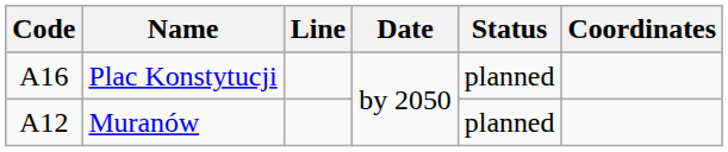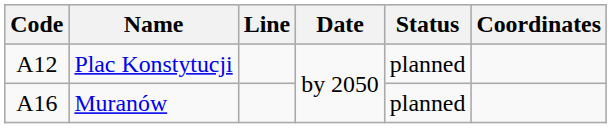 <table class="wikitable sortable" style="text-align:center; font-size:95%;">
 <tr>
 <th>Code</th>
 <th>Name</th>
 <th>Line</th>
 <th>Date</th>
 <th>Status</th>
 <th>Coordinates</th>
 </tr>
 <tr>
-<td>A16</td>
+<td>A12</td>
 <td align=left><a href='#'>Plac Konstytucji</a></td>
 <td></td>
 <td style="text-align:center" rowspan=2>by 2050</td>
 <td>planned</td>
 <td></td>
 </tr>
 <tr>
-<td>A12</td>
+<td>A16</td>
 <td align=left><a href='#'>Muranów</a></td>
 <td></td>
 <td>planned</td>
 <td></td>
 </tr>
 </table>
